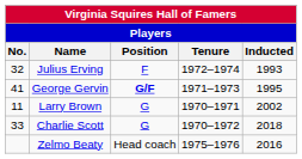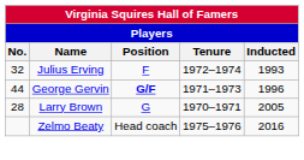 <table class="wikitable" style="text-align:center">
 <tr>
 <th colspan="5" style="background:#D50032; color:#FFFFFF;">Virginia Squires Hall of Famers</th>
 </tr>
 <tr>
 <th colspan="5" style="text-align:center; background:#0000CD; color:#FFFFFF;">Players</th>
 </tr>
 <tr>
 <th>No.</th>
 <th>Name</th>
 <th>Position</th>
 <th>Tenure</th>
 <th>Inducted</th>
 </tr>
 <tr>
 <td>32</td>
 <td scope="row"><a href='#'>Julius Erving</a></td>
 <td><a href='#'>F</a></td>
 <td>1972–1974</td>
 <td>1993</td>
 </tr>
 <tr>
-<td>41</td>
+<td>44</td>
 <td scope="row"><a href='#'>George Gervin</a></td>
 <td><strong><a href='#'>G/F</a></strong></td>
 <td>1971–1973</td>
-<td>1995</td>
+<td>1996</td>
 </tr>
 <tr>
-<td>11</td>
+<td>28</td>
 <td><a href='#'>Larry Brown</a></td>
 <td><a href='#'>G</a></td>
 <td>1970–1971</td>
-<td>2002</td>
-</tr>
-<tr>
-<td>33</td>
-<td scope="row"><a href='#'>Charlie Scott</a></td>
-<td><a href='#'>G</a></td>
-<td>1970–1972</td>
-<td>2018</td>
+<td>2005</td>
 </tr>
 <tr>
 <td></td>
 <td scope="row"><a href='#'>Zelmo Beaty</a></td>
 <td>Head coach</td>
 <td>1975–1976</td>
 <td>2016</td>
 </tr>
 </table>
